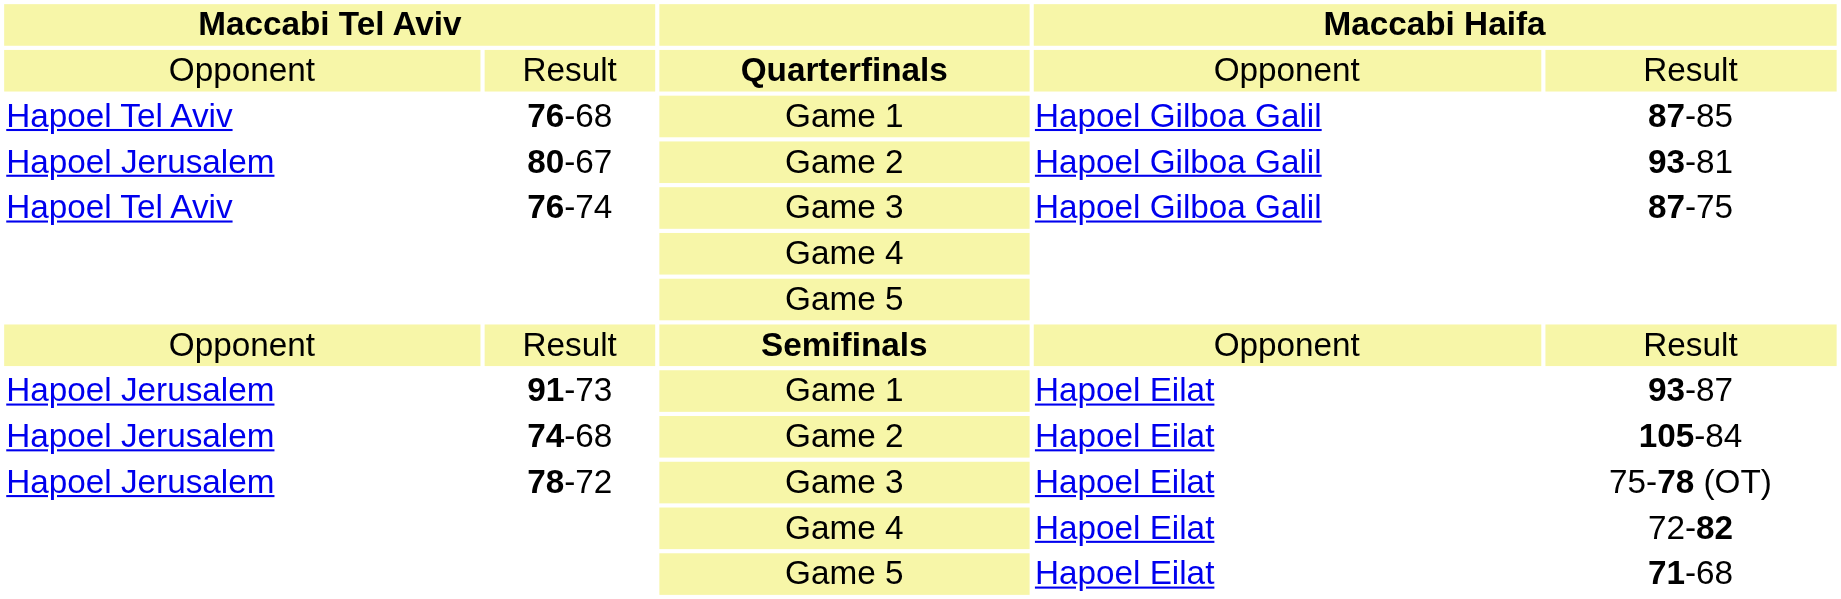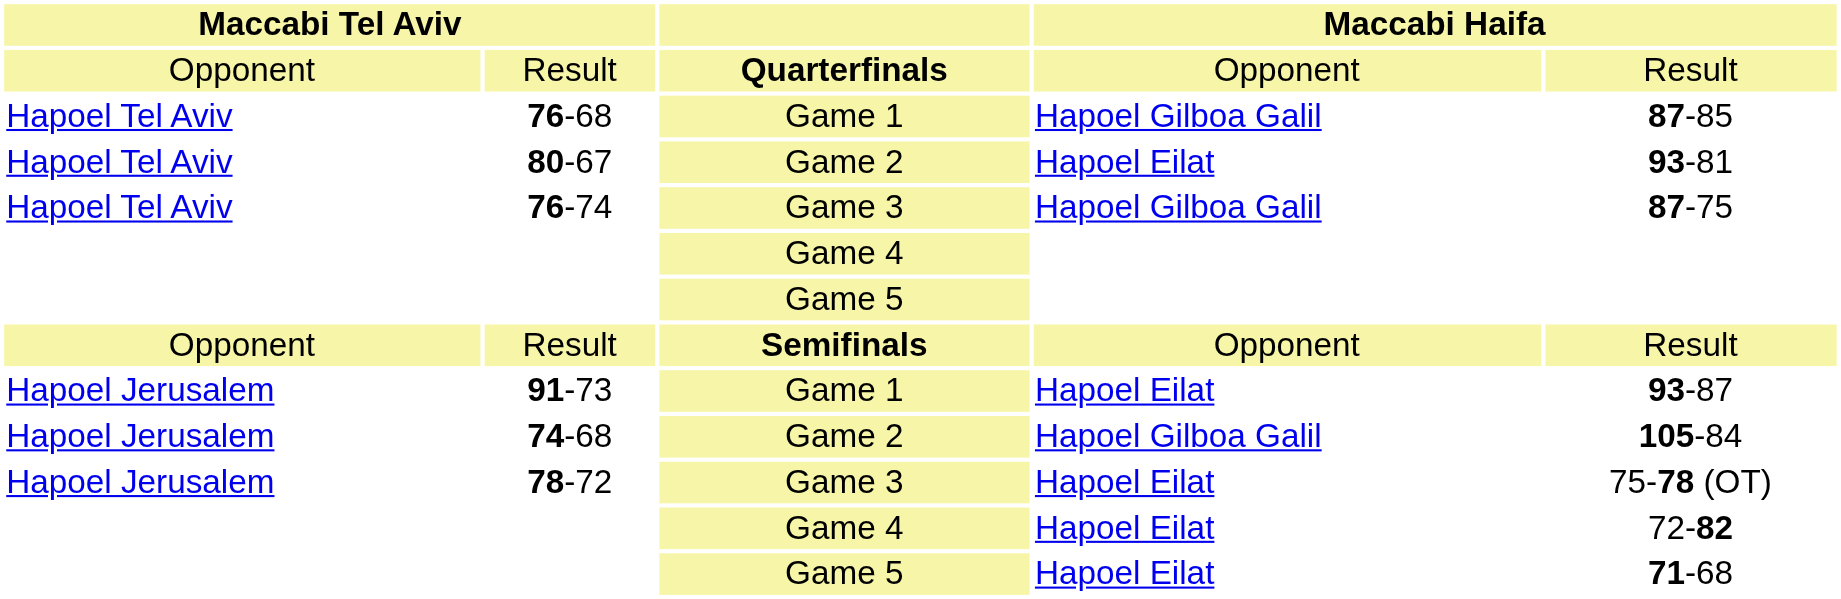 <table width="70%" style="text-align:center">
 <tr valign=top bgcolor=#F7F6A8>
 <th colspan=2>Maccabi Tel Aviv</th>
 <th></th>
 <th colspan=2>Maccabi Haifa</th>
 </tr>
 <tr valign=top bgcolor=#F7F6A8>
 <td>Opponent</td>
 <td>Result</td>
 <td><strong>Quarterfinals</strong></td>
 <td>Opponent</td>
 <td>Result</td>
 </tr>
 <tr>
 <td align=left><a href='#'>Hapoel Tel Aviv</a></td>
 <td><strong>76</strong>-68</td>
 <td bgcolor=#F7F6A8>Game 1</td>
 <td align=left><a href='#'>Hapoel Gilboa Galil</a></td>
 <td><strong>87</strong>-85</td>
 </tr>
 <tr>
-<td align=left><a href='#'>Hapoel Jerusalem</a></td>
+<td align=left><a href='#'>Hapoel Tel Aviv</a></td>
 <td><strong>80</strong>-67</td>
 <td bgcolor=#F7F6A8>Game 2</td>
-<td align=left><a href='#'>Hapoel Gilboa Galil</a></td>
+<td align=left><a href='#'>Hapoel Eilat</a></td>
 <td><strong>93</strong>-81</td>
 </tr>
 <tr>
 <td align=left><a href='#'>Hapoel Tel Aviv</a></td>
 <td><strong>76</strong>-74</td>
 <td bgcolor=#F7F6A8>Game 3</td>
 <td align=left><a href='#'>Hapoel Gilboa Galil</a></td>
 <td><strong>87</strong>-75</td>
 </tr>
 <tr>
 <td align=left></td>
 <td></td>
 <td bgcolor=#F7F6A8>Game 4</td>
 <td align=left></td>
 <td></td>
 </tr>
 <tr>
 <td align=left></td>
 <td></td>
 <td bgcolor=#F7F6A8>Game 5</td>
 <td align=left></td>
 <td></td>
 </tr>
 <tr valign=top bgcolor=#F7F6A8>
 <td>Opponent</td>
 <td>Result</td>
 <td><strong>Semifinals</strong></td>
 <td>Opponent</td>
 <td>Result</td>
 </tr>
 <tr>
 <td align=left><a href='#'>Hapoel Jerusalem</a></td>
 <td><strong>91</strong>-73</td>
 <td bgcolor=#F7F6A8>Game 1</td>
 <td align=left><a href='#'>Hapoel Eilat</a></td>
 <td><strong>93</strong>-87</td>
 </tr>
 <tr>
 <td align=left><a href='#'>Hapoel Jerusalem</a></td>
 <td><strong>74</strong>-68</td>
 <td bgcolor=#F7F6A8>Game 2</td>
-<td align=left><a href='#'>Hapoel Eilat</a></td>
+<td align=left><a href='#'>Hapoel Gilboa Galil</a></td>
 <td><strong>105</strong>-84</td>
 </tr>
 <tr>
 <td align=left><a href='#'>Hapoel Jerusalem</a></td>
 <td><strong>78</strong>-72</td>
 <td bgcolor=#F7F6A8>Game 3</td>
 <td align=left><a href='#'>Hapoel Eilat</a></td>
 <td>75-<strong>78</strong> (OT)</td>
 </tr>
 <tr>
 <td></td>
 <td></td>
 <td bgcolor=#F7F6A8>Game 4</td>
 <td align=left><a href='#'>Hapoel Eilat</a></td>
 <td>72-<strong>82</strong></td>
 </tr>
 <tr>
 <td></td>
 <td></td>
 <td bgcolor=#F7F6A8>Game 5</td>
 <td align=left><a href='#'>Hapoel Eilat</a></td>
 <td><strong>71</strong>-68</td>
 </tr>
 <tr>
 </tr>
 </table>
